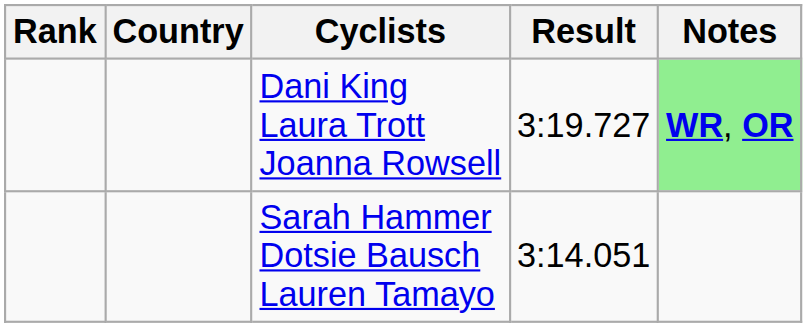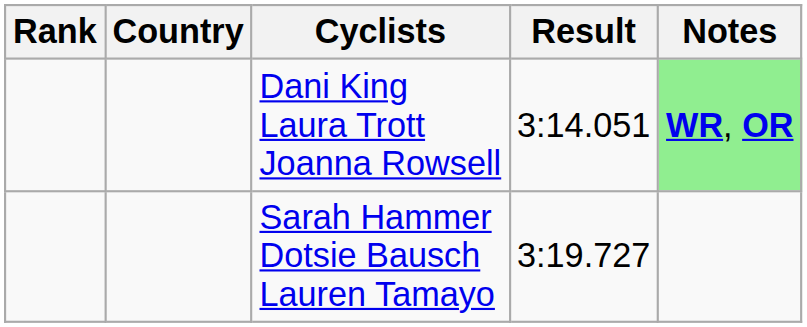 <table class="wikitable sortable" style="text-align:center;">
 <tr>
 <th>Rank</th>
 <th>Country</th>
 <th class="unsortable">Cyclists</th>
 <th>Result</th>
 <th class="unsortable">Notes</th>
 </tr>
 <tr>
 <td></td>
 <td align="left"></td>
 <td align="left"><a href='#'>Dani King</a><br><a href='#'>Laura Trott</a><br><a href='#'>Joanna Rowsell</a></td>
-<td>3:19.727</td>
+<td>3:14.051</td>
 <td style="background: lightgreen;"><strong><a href='#'>WR</a></strong>, <strong><a href='#'>OR</a></strong></td>
 </tr>
 <tr>
 <td></td>
 <td align="left"></td>
 <td align="left"><a href='#'>Sarah Hammer</a><br><a href='#'>Dotsie Bausch</a><br><a href='#'>Lauren Tamayo</a></td>
-<td>3:14.051</td>
+<td>3:19.727</td>
 <td></td>
 </tr>
 </table>
